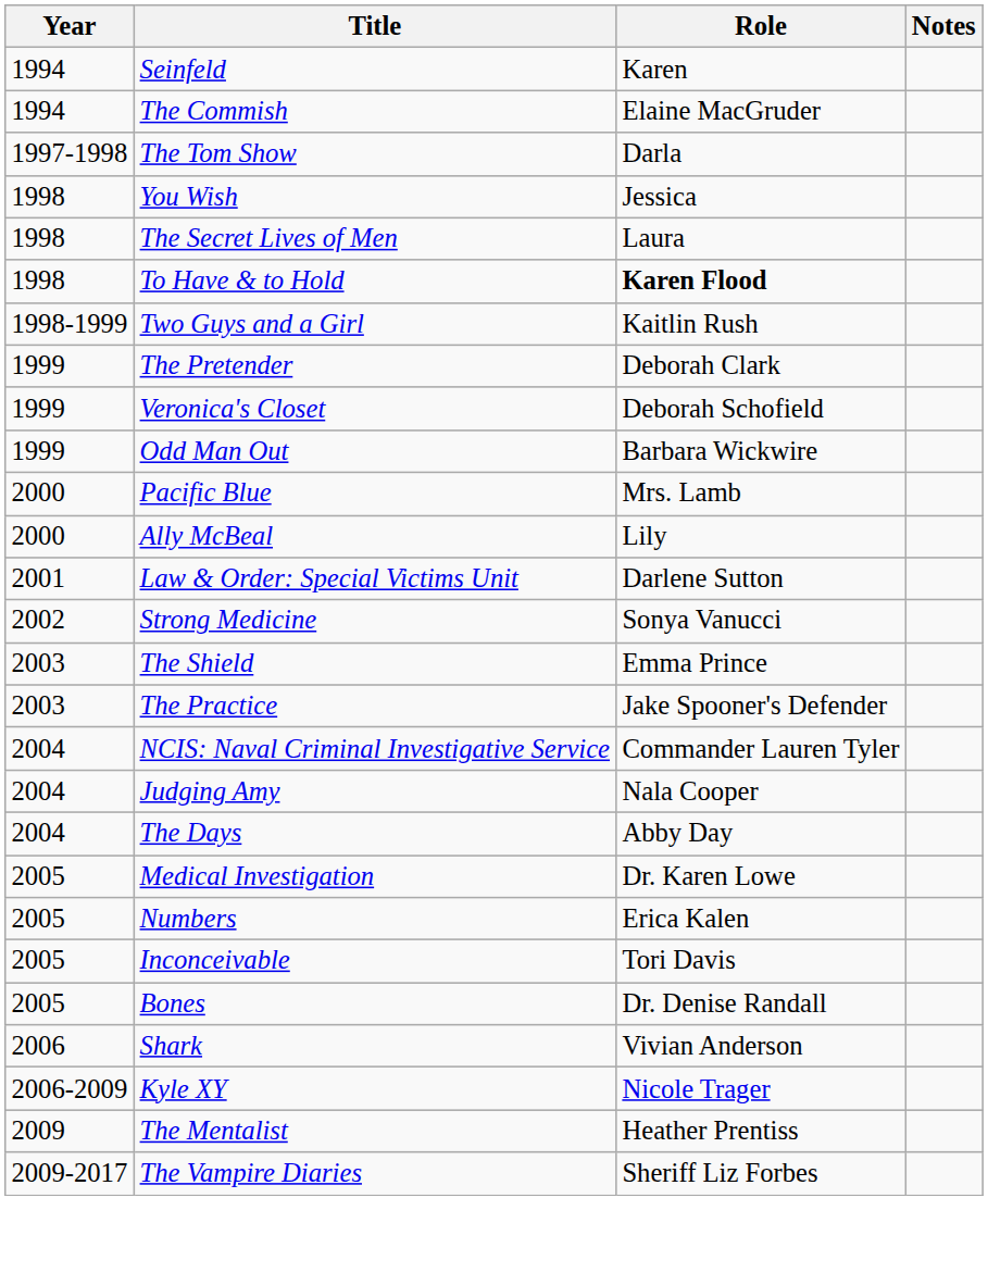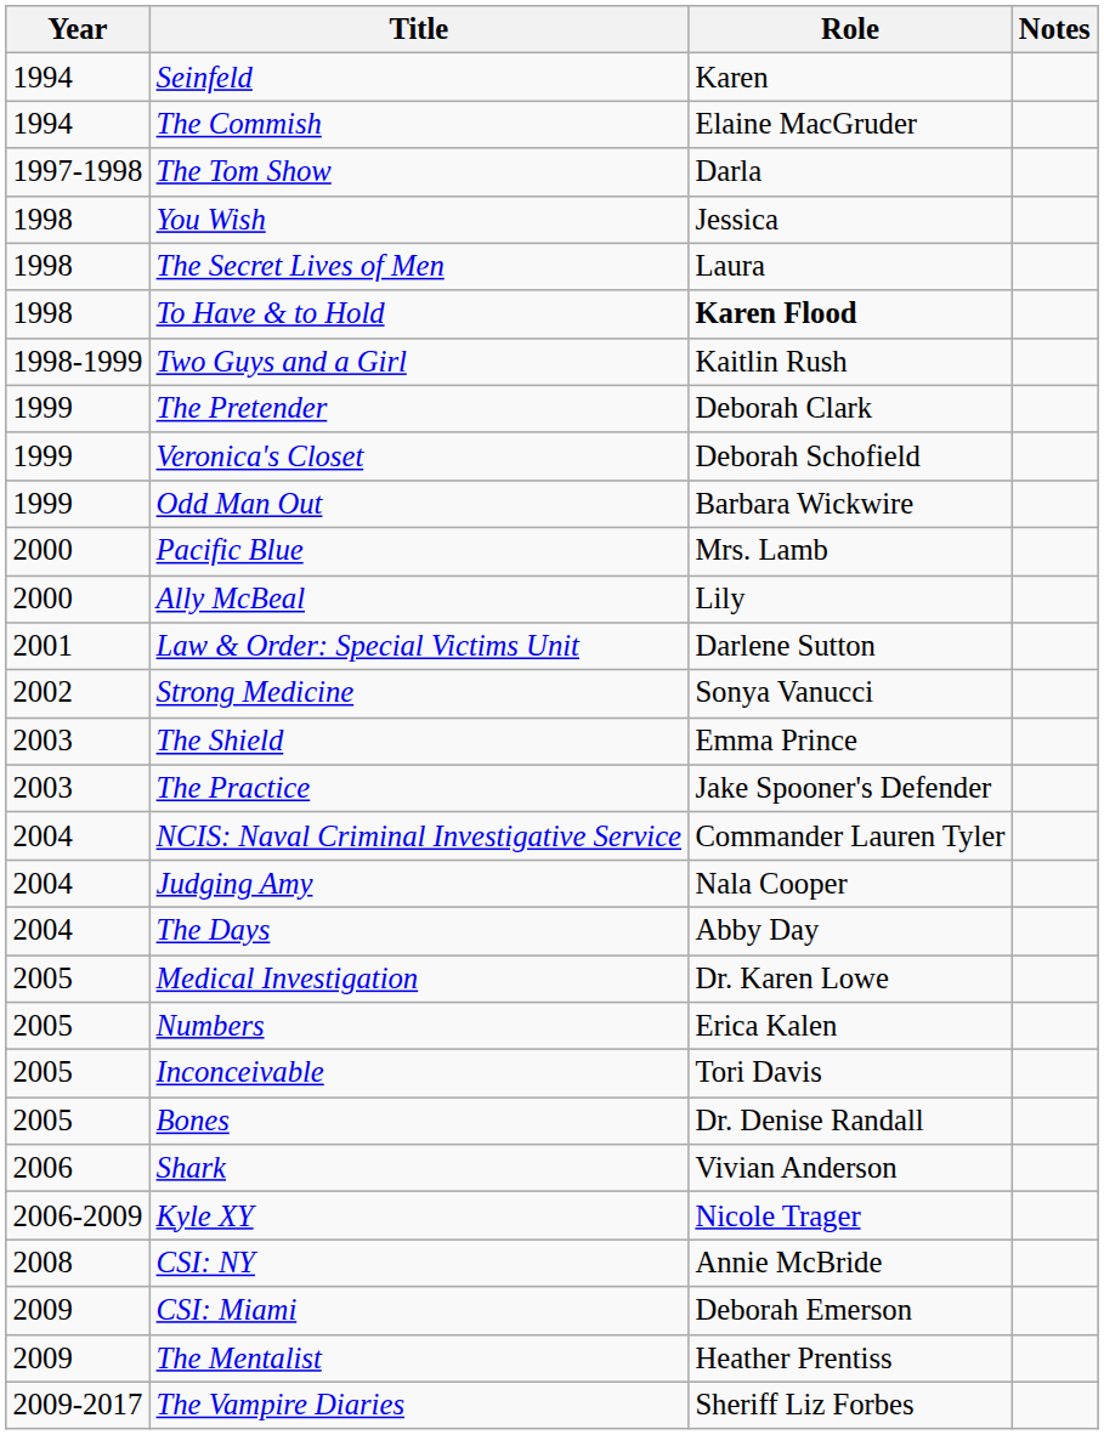 <table class="wikitable sortable">
 <tr>
 <th>Year</th>
 <th>Title</th>
 <th>Role</th>
 <th class="unsortable">Notes</th>
 </tr>
 <tr>
 <td>1994</td>
 <td><em><a href='#'>Seinfeld</a></em></td>
 <td>Karen</td>
 <td></td>
 </tr>
 <tr>
 <td>1994</td>
 <td><em><a href='#'>The Commish</a></em></td>
 <td>Elaine MacGruder</td>
 <td></td>
 </tr>
 <tr>
 <td>1997-1998</td>
 <td><em><a href='#'>The Tom Show</a></em></td>
 <td>Darla</td>
 <td></td>
 </tr>
 <tr>
 <td>1998</td>
 <td><em><a href='#'>You Wish</a></em></td>
 <td>Jessica</td>
 <td></td>
 </tr>
 <tr>
 <td>1998</td>
 <td><em><a href='#'>The Secret Lives of Men</a></em></td>
 <td>Laura</td>
 <td></td>
 </tr>
 <tr>
 <td>1998</td>
 <td><em><a href='#'>To Have & to Hold</a></em></td>
 <td><strong>Karen Flood</strong></td>
 <td></td>
 </tr>
 <tr>
 <td>1998-1999</td>
 <td><em><a href='#'>Two Guys and a Girl</a></em></td>
 <td>Kaitlin Rush</td>
 <td></td>
 </tr>
 <tr>
 <td>1999</td>
 <td><em><a href='#'>The Pretender</a></em></td>
 <td>Deborah Clark</td>
 <td></td>
 </tr>
 <tr>
 <td>1999</td>
 <td><em><a href='#'>Veronica's Closet</a></em></td>
 <td>Deborah Schofield</td>
 <td></td>
 </tr>
 <tr>
 <td>1999</td>
 <td><em><a href='#'>Odd Man Out</a></em></td>
 <td>Barbara Wickwire</td>
 <td></td>
 </tr>
 <tr>
 <td>2000</td>
 <td><em><a href='#'>Pacific Blue</a></em></td>
 <td>Mrs. Lamb</td>
 <td></td>
 </tr>
 <tr>
 <td>2000</td>
 <td><em><a href='#'>Ally McBeal</a></em></td>
 <td>Lily</td>
 <td></td>
 </tr>
 <tr>
 <td>2001</td>
 <td><em><a href='#'>Law & Order: Special Victims Unit</a></em></td>
 <td>Darlene Sutton</td>
 <td></td>
 </tr>
 <tr>
 <td>2002</td>
 <td><em><a href='#'>Strong Medicine</a></em></td>
 <td>Sonya Vanucci</td>
 <td></td>
 </tr>
 <tr>
 <td>2003</td>
 <td><em><a href='#'>The Shield</a></em></td>
 <td>Emma Prince</td>
 <td></td>
 </tr>
 <tr>
 <td>2003</td>
 <td><em><a href='#'>The Practice</a></em></td>
 <td>Jake Spooner's Defender</td>
 <td></td>
 </tr>
 <tr>
 <td>2004</td>
 <td><em><a href='#'>NCIS: Naval Criminal Investigative Service</a></em></td>
 <td>Commander Lauren Tyler</td>
 <td></td>
 </tr>
 <tr>
 <td>2004</td>
 <td><em><a href='#'>Judging Amy</a></em></td>
 <td>Nala Cooper</td>
 <td></td>
 </tr>
 <tr>
 <td>2004</td>
 <td><em><a href='#'>The Days</a></em></td>
 <td>Abby Day</td>
 <td></td>
 </tr>
 <tr>
 <td>2005</td>
 <td><em><a href='#'>Medical Investigation</a></em></td>
 <td>Dr. Karen Lowe</td>
 <td></td>
 </tr>
 <tr>
 <td>2005</td>
 <td><em><a href='#'>Numbers</a></em></td>
 <td>Erica Kalen</td>
 <td></td>
 </tr>
 <tr>
 <td>2005</td>
 <td><em><a href='#'>Inconceivable</a></em></td>
 <td>Tori Davis</td>
 <td></td>
 </tr>
 <tr>
 <td>2005</td>
 <td><em><a href='#'>Bones</a></em></td>
 <td>Dr. Denise Randall</td>
 <td></td>
 </tr>
 <tr>
 <td>2006</td>
 <td><em><a href='#'>Shark</a></em></td>
 <td>Vivian Anderson</td>
 <td></td>
 </tr>
 <tr>
 <td>2006-2009</td>
 <td><em><a href='#'>Kyle XY</a></em></td>
 <td><a href='#'>Nicole Trager</a></td>
 <td></td>
 </tr>
 <tr>
+<td>2008</td>
+<td><em><a href='#'>CSI: NY</a></em></td>
+<td>Annie McBride</td>
+<td></td>
+</tr>
+<tr>
+<td>2009</td>
+<td><em><a href='#'>CSI: Miami</a></em></td>
+<td>Deborah Emerson</td>
+<td></td>
+</tr>
+<tr>
 <td>2009</td>
 <td><em><a href='#'>The Mentalist</a></em></td>
 <td>Heather Prentiss</td>
 <td></td>
 </tr>
 <tr>
 <td>2009-2017</td>
 <td><em><a href='#'>The Vampire Diaries</a></em></td>
 <td>Sheriff Liz Forbes</td>
 </tr>
 </table>
